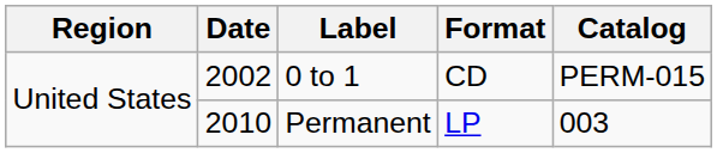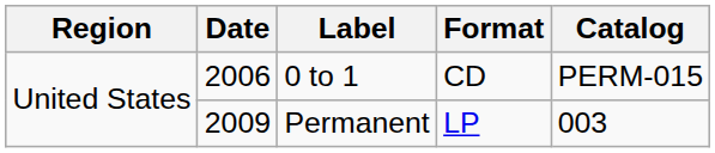 <table class="wikitable">
 <tr>
 <th>Region</th>
 <th>Date</th>
 <th>Label</th>
 <th>Format</th>
 <th>Catalog</th>
 </tr>
 <tr>
 <td rowspan="2">United States</td>
-<td>2002</td>
+<td>2006</td>
 <td>0 to 1</td>
 <td>CD</td>
 <td>PERM-015</td>
 </tr>
 <tr>
-<td>2010</td>
+<td>2009</td>
 <td>Permanent</td>
 <td><a href='#'>LP</a></td>
 <td>003</td>
 </tr>
 </table>
